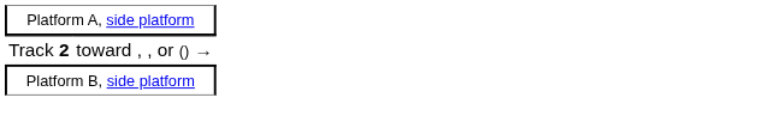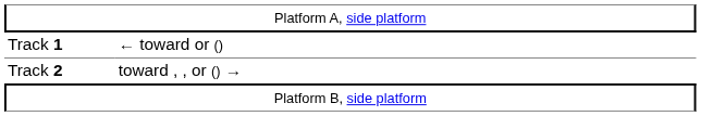 <table table border=0 cellspacing=0 cellpadding=3>
 <tr>
 <td style="border-top:solid 1px gray;border-bottom:solid 2px black;border-right:solid 2px black;border-left:solid 2px black;text-align:center;" colspan=2><small>Platform A, <a href='#'>side platform</a></small> </td>
+</tr>
+<tr>
+<td width=100>Track <strong>1</strong></td>
+<td width=550>←  toward  or  <small>()</small></td>
 </tr>
 <tr>
 <td style="border-top:solid 1px gray;">Track <strong>2</strong></td>
 <td style="border-top:solid 1px gray;">  toward , , or  <small>()</small> →</td>
 </tr>
 <tr>
 <td style="border-bottom:solid 1px gray;border-top:solid 2px black;border-right:solid 2px black;border-left:solid 2px black;text-align:center;" colspan=2><small>Platform B, <a href='#'>side platform</a></small> </td>
 </tr>
 </table>
